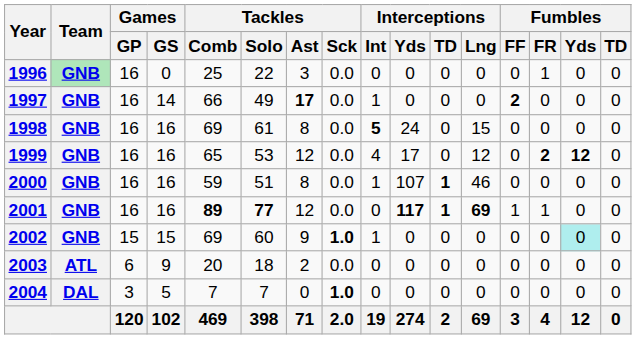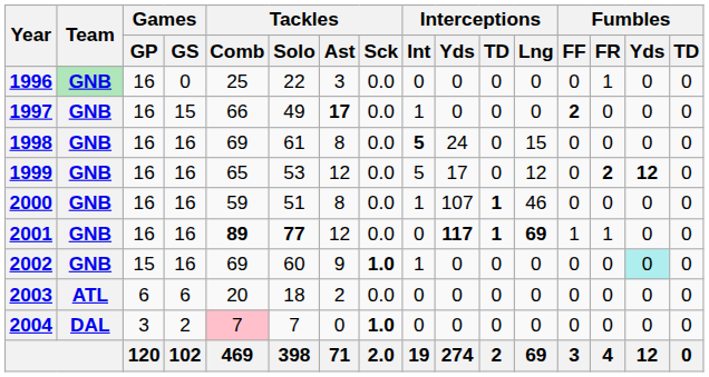 <table class="wikitable" style="text-align:center">
 <tr>
 <th rowspan="2">Year</th>
 <th rowspan="2">Team</th>
 <th colspan="2">Games</th>
 <th colspan="4">Tackles</th>
 <th colspan="4">Interceptions</th>
 <th colspan="4">Fumbles</th>
 </tr>
 <tr>
 <th>GP</th>
 <th>GS</th>
 <th>Comb</th>
 <th>Solo</th>
 <th>Ast</th>
 <th>Sck</th>
 <th>Int</th>
 <th>Yds</th>
 <th>TD</th>
 <th>Lng</th>
 <th>FF</th>
 <th>FR</th>
 <th>Yds</th>
 <th>TD</th>
 </tr>
 <tr>
 <th><a href='#'>1996</a></th>
 <th style="background:#afe6ba; width:3em;"><a href='#'>GNB</a></th>
 <td>16</td>
 <td>0</td>
 <td>25</td>
 <td>22</td>
 <td>3</td>
 <td>0.0</td>
 <td>0</td>
 <td>0</td>
 <td>0</td>
 <td>0</td>
 <td>0</td>
 <td>1</td>
 <td>0</td>
 <td>0</td>
 </tr>
 <tr>
 <th><a href='#'>1997</a></th>
 <th><a href='#'>GNB</a></th>
 <td>16</td>
-<td>14</td>
+<td>15</td>
 <td>66</td>
 <td>49</td>
 <td><strong>17</strong></td>
 <td>0.0</td>
 <td>1</td>
 <td>0</td>
 <td>0</td>
 <td>0</td>
 <td><strong>2</strong></td>
 <td>0</td>
 <td>0</td>
 <td>0</td>
 </tr>
 <tr>
 <th><a href='#'>1998</a></th>
 <th><a href='#'>GNB</a></th>
 <td>16</td>
 <td>16</td>
 <td>69</td>
 <td>61</td>
 <td>8</td>
 <td>0.0</td>
 <td><strong>5</strong></td>
 <td>24</td>
 <td>0</td>
 <td>15</td>
 <td>0</td>
 <td>0</td>
 <td>0</td>
 <td>0</td>
 </tr>
 <tr>
 <th><a href='#'>1999</a></th>
 <th><a href='#'>GNB</a></th>
 <td>16</td>
 <td>16</td>
 <td>65</td>
 <td>53</td>
 <td>12</td>
 <td>0.0</td>
-<td>4</td>
+<td>5</td>
 <td>17</td>
 <td>0</td>
 <td>12</td>
 <td>0</td>
 <td><strong>2</strong></td>
 <td><strong>12</strong></td>
 <td>0</td>
 </tr>
 <tr>
 <th><a href='#'>2000</a></th>
 <th><a href='#'>GNB</a></th>
 <td>16</td>
 <td>16</td>
 <td>59</td>
 <td>51</td>
 <td>8</td>
 <td>0.0</td>
 <td>1</td>
 <td>107</td>
 <td><strong>1</strong></td>
 <td>46</td>
 <td>0</td>
 <td>0</td>
 <td>0</td>
 <td>0</td>
 </tr>
 <tr>
 <th><a href='#'>2001</a></th>
 <th><a href='#'>GNB</a></th>
 <td>16</td>
 <td>16</td>
 <td><strong>89</strong></td>
 <td><strong>77</strong></td>
 <td>12</td>
 <td>0.0</td>
 <td>0</td>
 <td><strong>117</strong></td>
 <td><strong>1</strong></td>
 <td><strong>69</strong></td>
 <td>1</td>
 <td>1</td>
 <td>0</td>
 <td>0</td>
 </tr>
 <tr>
 <th><a href='#'>2002</a></th>
 <th><a href='#'>GNB</a></th>
 <td>15</td>
-<td>15</td>
+<td>16</td>
 <td>69</td>
 <td>60</td>
 <td>9</td>
 <td><strong>1.0</strong></td>
 <td>1</td>
 <td>0</td>
 <td>0</td>
 <td>0</td>
 <td>0</td>
 <td>0</td>
 <td style="background: paleturquoise;">0</td>
 <td>0</td>
 </tr>
 <tr>
 <th><a href='#'>2003</a></th>
 <th><a href='#'>ATL</a></th>
 <td>6</td>
-<td>9</td>
+<td>6</td>
 <td>20</td>
 <td>18</td>
 <td>2</td>
 <td>0.0</td>
 <td>0</td>
 <td>0</td>
 <td>0</td>
 <td>0</td>
 <td>0</td>
 <td>0</td>
 <td>0</td>
 <td>0</td>
 </tr>
 <tr>
 <th><a href='#'>2004</a></th>
 <th><a href='#'>DAL</a></th>
 <td>3</td>
-<td>5</td>
-<td>7</td>
+<td>2</td>
+<td style="background: pink;">7</td>
 <td>7</td>
 <td>0</td>
 <td><strong>1.0</strong></td>
 <td>0</td>
 <td>0</td>
 <td>0</td>
 <td>0</td>
 <td>0</td>
 <td>0</td>
 <td>0</td>
 <td>0</td>
 </tr>
 <tr>
 <th colspan="2"></th>
 <th>120</th>
 <th>102</th>
 <th>469</th>
 <th>398</th>
 <th>71</th>
 <th>2.0</th>
 <th>19</th>
 <th>274</th>
 <th>2</th>
 <th>69</th>
 <th>3</th>
 <th>4</th>
 <th>12</th>
 <th>0</th>
 </tr>
 </table>
